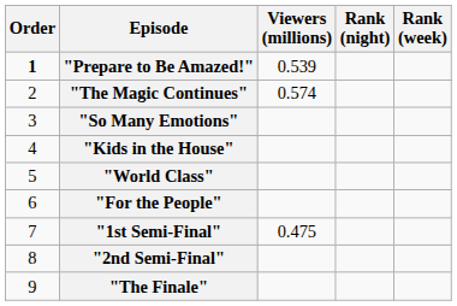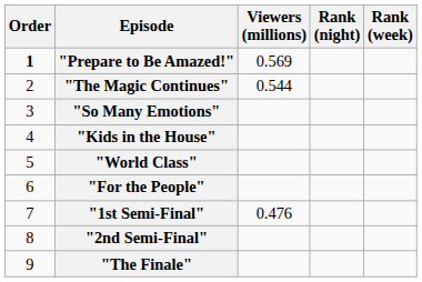 <table class="wikitable plainrowheaders sortable" style="text-align:center;">
 <tr>
 <th scope="col">Order</th>
 <th scope="col">Episode</th>
 <th scope="col">Viewers<br>(millions)</th>
 <th scope="col">Rank<br>(night)</th>
 <th scope="col">Rank<br>(week)</th>
 </tr>
 <tr>
 <td><strong>1</strong></td>
 <th scope="row" align=left>"Prepare to Be Amazed!"</th>
-<td>0.539</td>
+<td>0.569</td>
 <td></td>
 <td></td>
 </tr>
 <tr>
 <td>2</td>
 <th scope="row" align=left>"The Magic Continues"</th>
-<td>0.574</td>
+<td>0.544</td>
 <td></td>
 <td></td>
 </tr>
 <tr>
 <td>3</td>
 <th scope="row" align=left>"So Many Emotions"</th>
 <td></td>
 <td></td>
 <td></td>
 </tr>
 <tr>
 <td>4</td>
 <th scope="row" align=left>"Kids in the House"</th>
 <td></td>
 <td></td>
 <td></td>
 </tr>
 <tr>
 <td>5</td>
 <th scope="row" align=left>"World Class"</th>
 <td></td>
 <td></td>
 <td></td>
 </tr>
 <tr>
 <td>6</td>
 <th scope="row" align=left>"For the People"</th>
 <td></td>
 <td></td>
 <td></td>
 </tr>
 <tr>
 <td>7</td>
 <th scope="row" align=left>"1st Semi-Final"</th>
-<td>0.475</td>
+<td>0.476</td>
 <td></td>
 <td></td>
 </tr>
 <tr>
 <td>8</td>
 <th scope="row" align=left>"2nd Semi-Final"</th>
 <td></td>
 <td></td>
 <td></td>
 </tr>
 <tr>
 <td>9</td>
 <th scope="row" align=left>"The Finale"</th>
 <td></td>
 <td></td>
 <td></td>
 </tr>
 </table>
